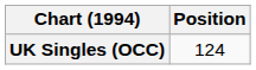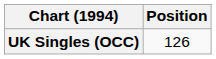 <table class="wikitable plainrowheaders" style="text-align:center">
 <tr>
 <th scope="col">Chart (1994)</th>
 <th scope="col">Position</th>
 </tr>
 <tr>
 <th scope="row">UK Singles (OCC)</th>
-<td>124</td>
+<td>126</td>
 </tr>
 </table>
